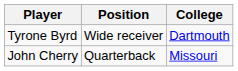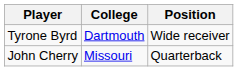 <table class="wikitable">
 <tr>
 <th>Player</th>
+<th>College</th>
 <th>Position</th>
-<th>College</th>
 </tr>
 <tr>
 <td>Tyrone Byrd</td>
+<td><a href='#'>Dartmouth</a></td>
 <td>Wide receiver</td>
-<td><a href='#'>Dartmouth</a></td>
 </tr>
 <tr>
 <td>John Cherry</td>
+<td><a href='#'>Missouri</a></td>
 <td>Quarterback</td>
-<td><a href='#'>Missouri</a></td>
 </tr>
 </table>
